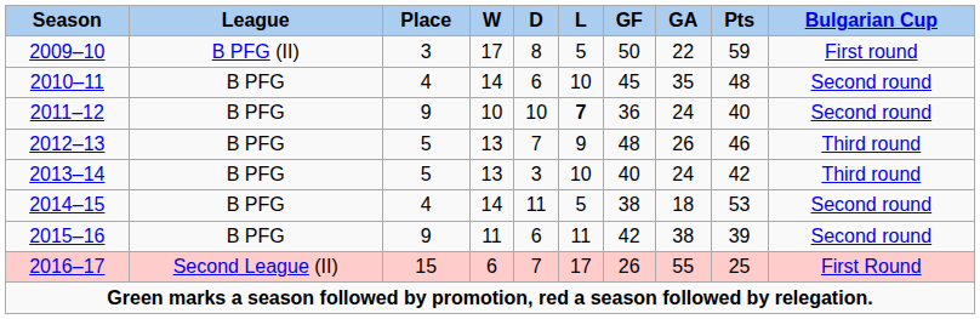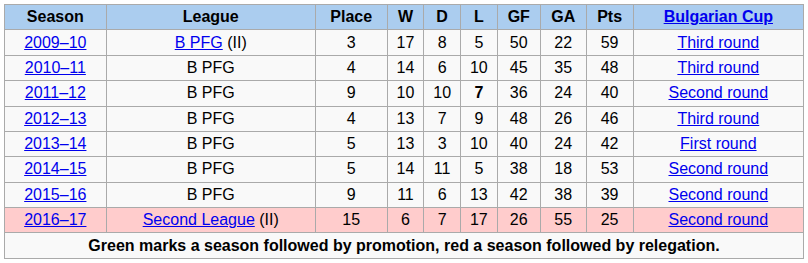 <table class="wikitable" width="800px">
 <tr>
 <th style="background:#ABCDEF;">Season</th>
 <th style="background:#ABCDEF;">League</th>
 <th style="background:#ABCDEF;">Place</th>
 <th style="background:#ABCDEF;">W</th>
 <th style="background:#ABCDEF;">D</th>
 <th style="background:#ABCDEF;">L</th>
 <th style="background:#ABCDEF;">GF</th>
 <th style="background:#ABCDEF;">GA</th>
 <th style="background:#ABCDEF;">Pts</th>
 <th style="background:#ABCDEF;"><a href='#'>Bulgarian Cup</a></th>
 </tr>
 <tr align="center">
 <td><a href='#'>2009–10</a></td>
 <td><a href='#'>B PFG</a> (II)</td>
 <td>3</td>
 <td>17</td>
 <td>8</td>
 <td>5</td>
 <td>50</td>
 <td>22</td>
 <td>59</td>
-<td><a href='#'>First round</a></td>
+<td><a href='#'>Third round</a></td>
 </tr>
 <tr align="center">
 <td><a href='#'>2010–11</a></td>
 <td>B PFG</td>
 <td>4</td>
 <td>14</td>
 <td>6</td>
 <td>10</td>
 <td>45</td>
 <td>35</td>
 <td>48</td>
-<td><a href='#'>Second round</a></td>
+<td><a href='#'>Third round</a></td>
 </tr>
 <tr align="center">
 <td><a href='#'>2011–12</a></td>
 <td>B PFG</td>
 <td>9</td>
 <td>10</td>
 <td>10</td>
 <td><strong>7</strong></td>
 <td>36</td>
 <td>24</td>
 <td>40</td>
 <td><a href='#'>Second round</a></td>
 </tr>
 <tr align="center">
 <td><a href='#'>2012–13</a></td>
 <td>B PFG</td>
-<td>5</td>
+<td>4</td>
 <td>13</td>
 <td>7</td>
 <td>9</td>
 <td>48</td>
 <td>26</td>
 <td>46</td>
 <td><a href='#'>Third round</a></td>
 </tr>
 <tr align="center">
 <td><a href='#'>2013–14</a></td>
 <td>B PFG</td>
 <td>5</td>
 <td>13</td>
 <td>3</td>
 <td>10</td>
 <td>40</td>
 <td>24</td>
 <td>42</td>
-<td><a href='#'>Third round</a></td>
+<td><a href='#'>First round</a></td>
 </tr>
 <tr align="center">
 <td><a href='#'>2014–15</a></td>
 <td>B PFG</td>
-<td>4</td>
+<td>5</td>
 <td>14</td>
 <td>11</td>
 <td>5</td>
 <td>38</td>
 <td>18</td>
 <td>53</td>
 <td><a href='#'>Second round</a></td>
 </tr>
 <tr align="center">
 <td><a href='#'>2015–16</a></td>
 <td>B PFG</td>
 <td>9</td>
 <td>11</td>
 <td>6</td>
-<td>11</td>
+<td>13</td>
 <td>42</td>
 <td>38</td>
 <td>39</td>
 <td><a href='#'>Second round</a></td>
 </tr>
 <tr align="center" style="background:#ffcccc;">
 <td><a href='#'>2016–17</a></td>
 <td><a href='#'>Second League</a> (II)</td>
 <td>15</td>
 <td>6</td>
 <td>7</td>
 <td>17</td>
 <td>26</td>
 <td>55</td>
 <td>25</td>
-<td><a href='#'>First Round</a></td>
+<td><a href='#'>Second round</a></td>
 </tr>
 <tr>
 <td colspan="12" align="center"><strong>Green marks a season followed by promotion, red a season followed by relegation.</strong></td>
 </tr>
 </table>
